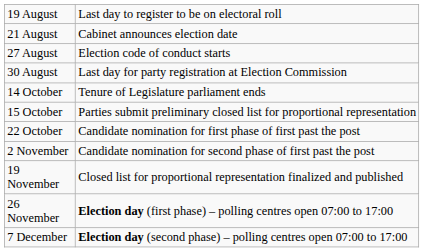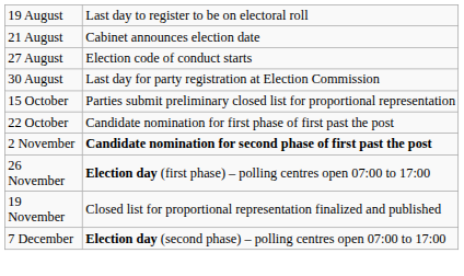 <table class="wikitable">
 <tr>
 <td style="width: 85px;">19 August</td>
 <td>Last day to register to be on electoral roll</td>
 </tr>
 <tr>
 <td>21 August</td>
 <td>Cabinet announces election date</td>
 </tr>
 <tr>
 <td>27 August</td>
 <td>Election code of conduct starts</td>
 </tr>
 <tr>
 <td>30 August</td>
 <td>Last day for party registration at Election Commission</td>
 </tr>
 <tr>
-<td>14 October</td>
-<td>Tenure of Legislature parliament ends</td>
-</tr>
-<tr>
 <td>15 October</td>
 <td>Parties submit preliminary closed list for proportional representation</td>
 </tr>
 <tr>
 <td>22 October</td>
 <td>Candidate nomination for first phase of first past the post</td>
 </tr>
 <tr>
 <td>2 November</td>
-<td>Candidate nomination for second phase of first past the post</td>
+<td><strong>Candidate nomination for second phase of first past the post</strong></td>
+</tr>
+<tr>
+<td>26 November</td>
+<td><strong>Election day</strong> (first phase) – polling centres open 07:00 to 17:00</td>
 </tr>
 <tr>
 <td>19 November</td>
 <td>Closed list for proportional representation finalized and published</td>
 </tr>
 <tr>
-<td>26 November</td>
-<td><strong>Election day</strong> (first phase) – polling centres open 07:00 to 17:00</td>
-</tr>
-<tr>
 <td>7 December</td>
 <td><strong>Election day</strong> (second phase) – polling centres open 07:00 to 17:00</td>
 </tr>
 </table>
